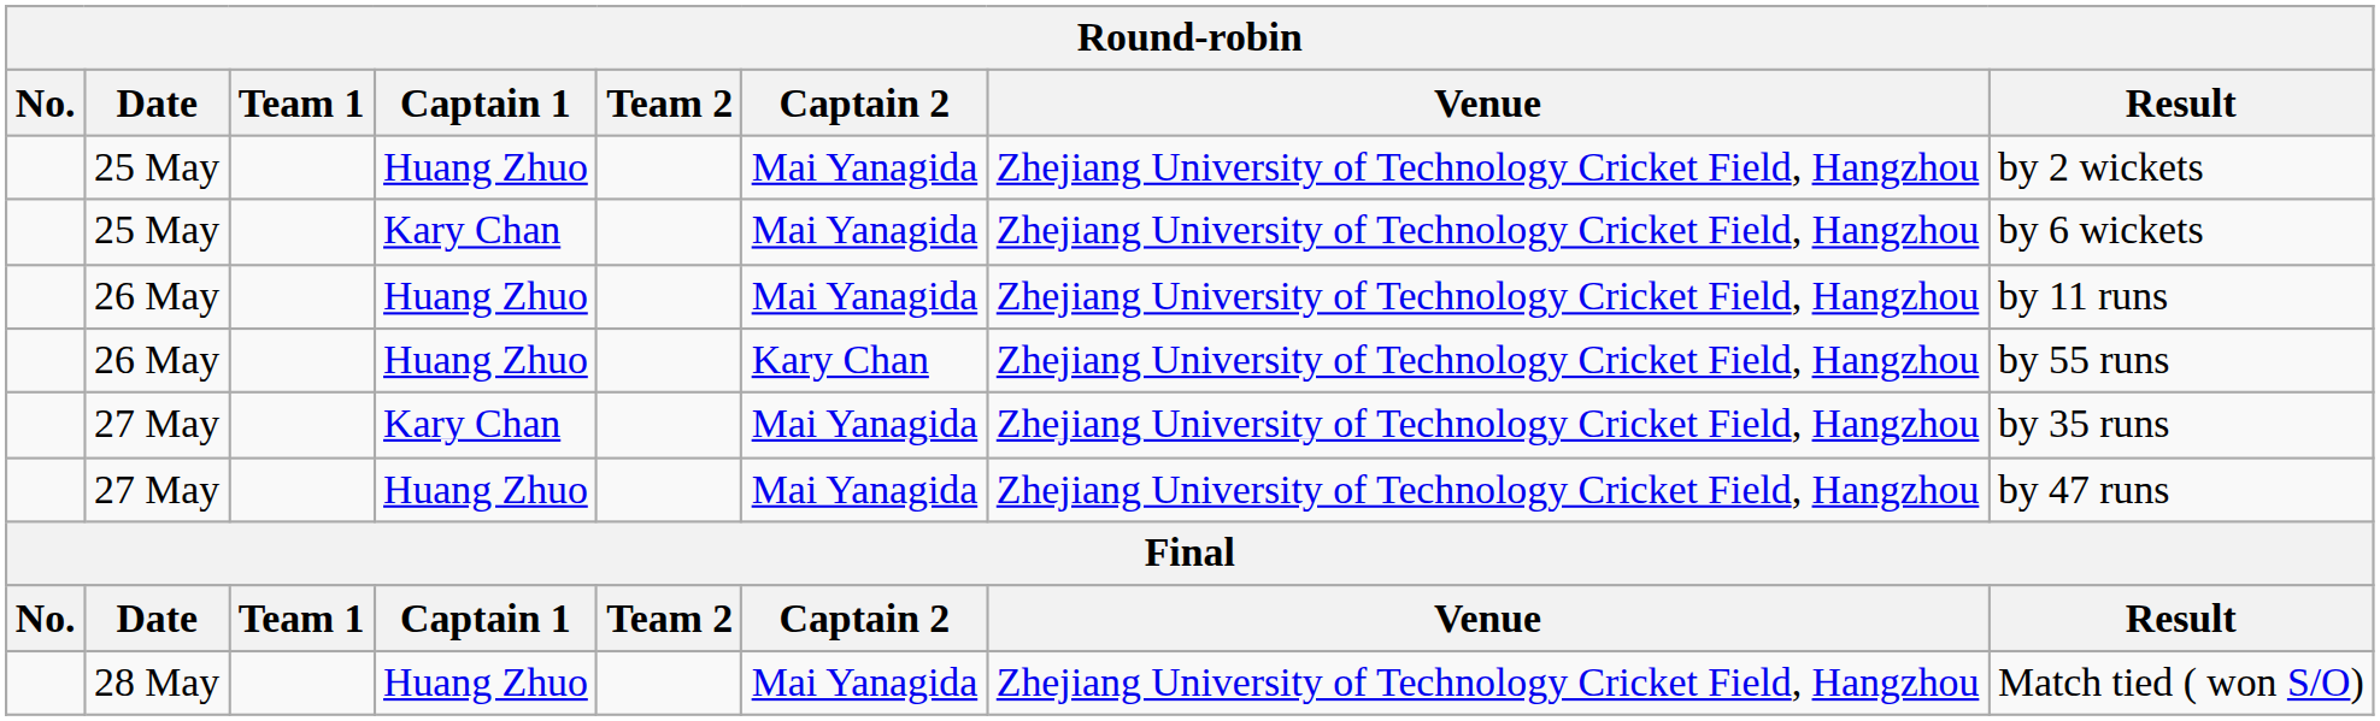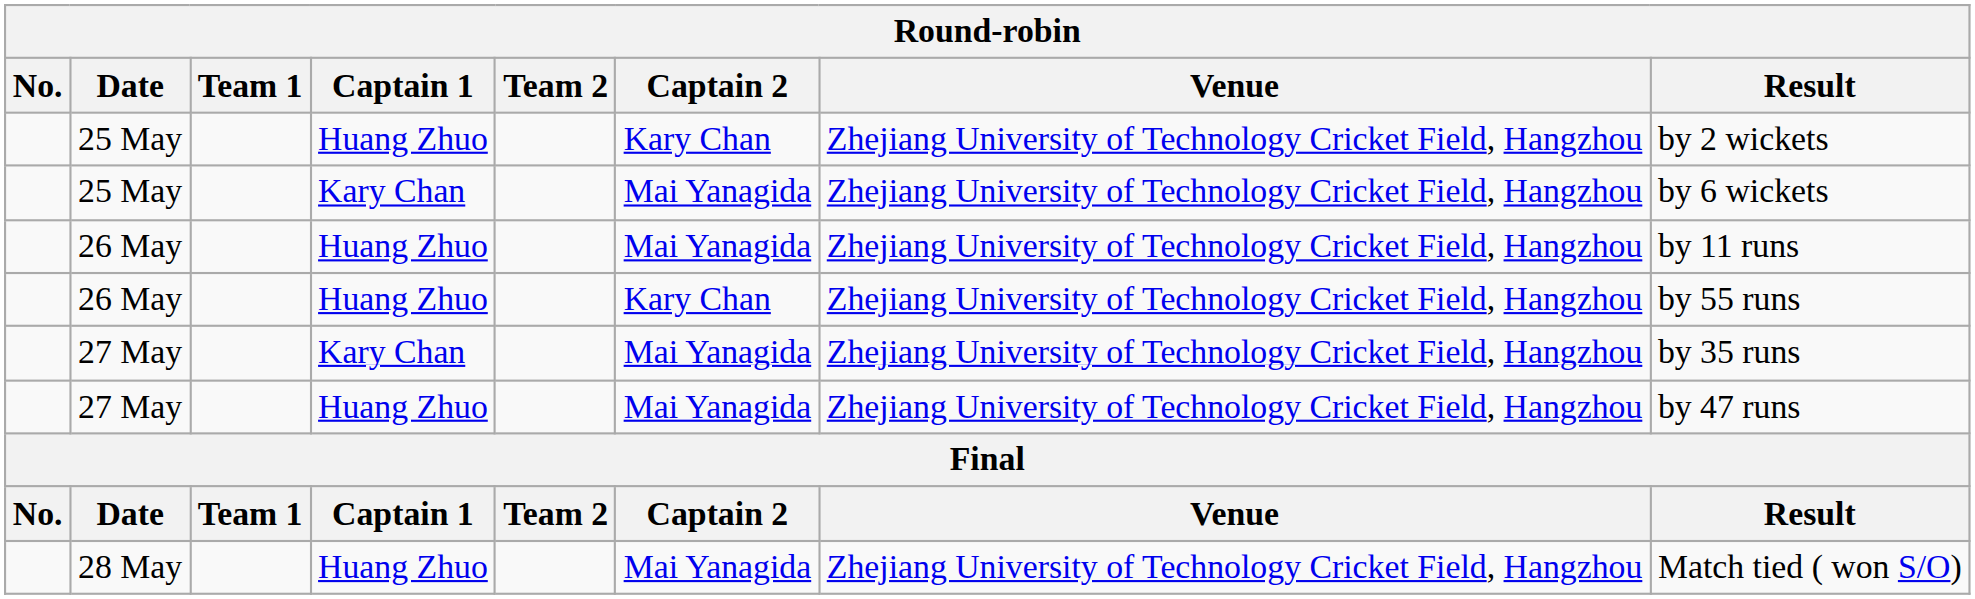 <table class="wikitable">
 <tr>
 <th colspan="9">Round-robin</th>
 </tr>
 <tr>
 <th>No.</th>
 <th>Date</th>
 <th>Team 1</th>
 <th>Captain 1</th>
 <th>Team 2</th>
 <th>Captain 2</th>
 <th>Venue</th>
 <th>Result</th>
 </tr>
 <tr>
 <td></td>
 <td>25 May</td>
 <td></td>
 <td><a href='#'>Huang Zhuo</a></td>
 <td></td>
-<td><a href='#'>Mai Yanagida</a></td>
+<td><a href='#'>Kary Chan</a></td>
 <td><a href='#'>Zhejiang University of Technology Cricket Field</a>, <a href='#'>Hangzhou</a></td>
 <td> by 2 wickets</td>
 </tr>
 <tr>
 <td></td>
 <td>25 May</td>
 <td></td>
 <td><a href='#'>Kary Chan</a></td>
 <td></td>
 <td><a href='#'>Mai Yanagida</a></td>
 <td><a href='#'>Zhejiang University of Technology Cricket Field</a>, <a href='#'>Hangzhou</a></td>
 <td> by 6 wickets</td>
 </tr>
 <tr>
 <td></td>
 <td>26 May</td>
 <td></td>
 <td><a href='#'>Huang Zhuo</a></td>
 <td></td>
 <td><a href='#'>Mai Yanagida</a></td>
 <td><a href='#'>Zhejiang University of Technology Cricket Field</a>, <a href='#'>Hangzhou</a></td>
 <td> by 11 runs</td>
 </tr>
 <tr>
 <td></td>
 <td>26 May</td>
 <td></td>
 <td><a href='#'>Huang Zhuo</a></td>
 <td></td>
 <td><a href='#'>Kary Chan</a></td>
 <td><a href='#'>Zhejiang University of Technology Cricket Field</a>, <a href='#'>Hangzhou</a></td>
 <td> by 55 runs</td>
 </tr>
 <tr>
 <td></td>
 <td>27 May</td>
 <td></td>
 <td><a href='#'>Kary Chan</a></td>
 <td></td>
 <td><a href='#'>Mai Yanagida</a></td>
 <td><a href='#'>Zhejiang University of Technology Cricket Field</a>, <a href='#'>Hangzhou</a></td>
 <td> by 35 runs</td>
 </tr>
 <tr>
 <td></td>
 <td>27 May</td>
 <td></td>
 <td><a href='#'>Huang Zhuo</a></td>
 <td></td>
 <td><a href='#'>Mai Yanagida</a></td>
 <td><a href='#'>Zhejiang University of Technology Cricket Field</a>, <a href='#'>Hangzhou</a></td>
 <td> by 47 runs</td>
 </tr>
 <tr>
 <th colspan="9">Final</th>
 </tr>
 <tr>
 <th>No.</th>
 <th>Date</th>
 <th>Team 1</th>
 <th>Captain 1</th>
 <th>Team 2</th>
 <th>Captain 2</th>
 <th>Venue</th>
 <th>Result</th>
 </tr>
 <tr>
 <td></td>
 <td>28 May</td>
 <td></td>
 <td><a href='#'>Huang Zhuo</a></td>
 <td></td>
 <td><a href='#'>Mai Yanagida</a></td>
 <td><a href='#'>Zhejiang University of Technology Cricket Field</a>, <a href='#'>Hangzhou</a></td>
 <td>Match tied ( won <a href='#'>S/O</a>)</td>
 </tr>
 </table>
